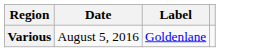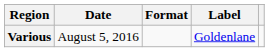 <table class="wikitable plainrowheaders">
 <tr>
 <th scope="col">Region</th>
 <th scope="col">Date</th>
+<th scope="col">Format</th>
 <th scope="col">Label</th>
 <th scope="col"></th>
 </tr>
 <tr>
 <th scope="row">Various</th>
 <td>August 5, 2016</td>
+<td></td>
 <td><a href='#'>Goldenlane</a></td>
 <td align="center"></td>
 </tr>
 </table>
